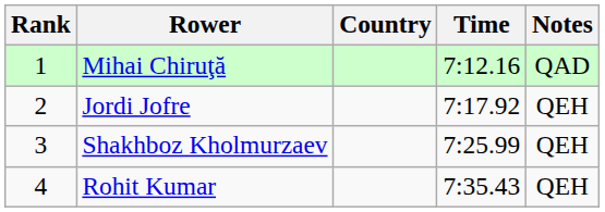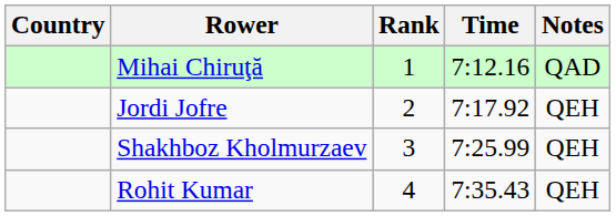 <table class="wikitable" style="text-align:center">
 <tr>
+<th>Country</th>
+<th>Rower</th>
 <th>Rank</th>
-<th>Rower</th>
-<th>Country</th>
 <th>Time</th>
 <th>Notes</th>
 </tr>
 <tr bgcolor=ccffcc>
+<td align="left"></td>
+<td align="left"><a href='#'>Mihai Chiruţă</a></td>
 <td>1</td>
-<td align="left"><a href='#'>Mihai Chiruţă</a></td>
-<td align="left"></td>
 <td>7:12.16</td>
 <td>QAD</td>
 </tr>
 <tr>
+<td align="left"></td>
+<td align="left"><a href='#'>Jordi Jofre</a></td>
 <td>2</td>
-<td align="left"><a href='#'>Jordi Jofre</a></td>
-<td align="left"></td>
 <td>7:17.92</td>
 <td>QEH</td>
 </tr>
 <tr>
+<td align="left"></td>
+<td align="left"><a href='#'>Shakhboz Kholmurzaev</a></td>
 <td>3</td>
-<td align="left"><a href='#'>Shakhboz Kholmurzaev</a></td>
-<td align="left"></td>
 <td>7:25.99</td>
 <td>QEH</td>
 </tr>
 <tr>
+<td align="left"></td>
+<td align="left"><a href='#'>Rohit Kumar</a></td>
 <td>4</td>
-<td align="left"><a href='#'>Rohit Kumar</a></td>
-<td align="left"></td>
 <td>7:35.43</td>
 <td>QEH</td>
 </tr>
 </table>
